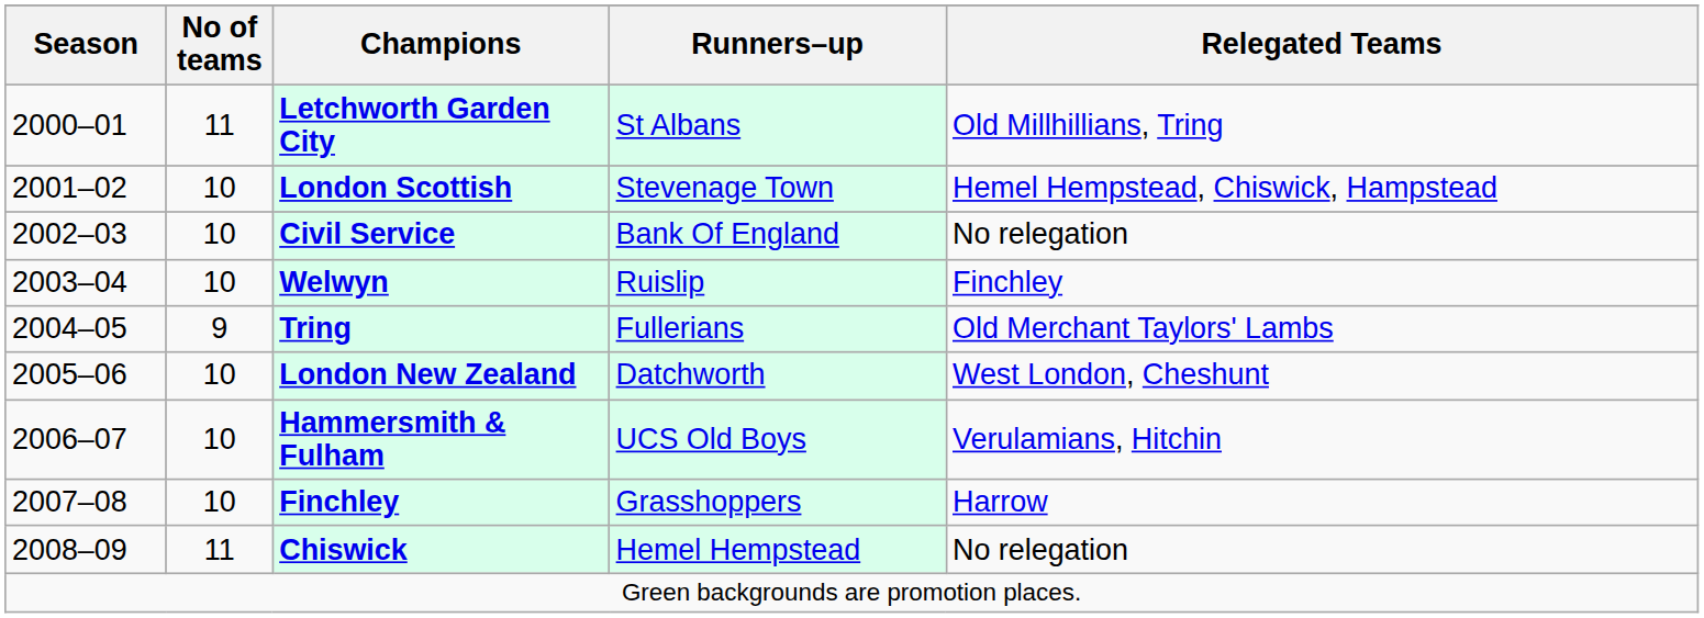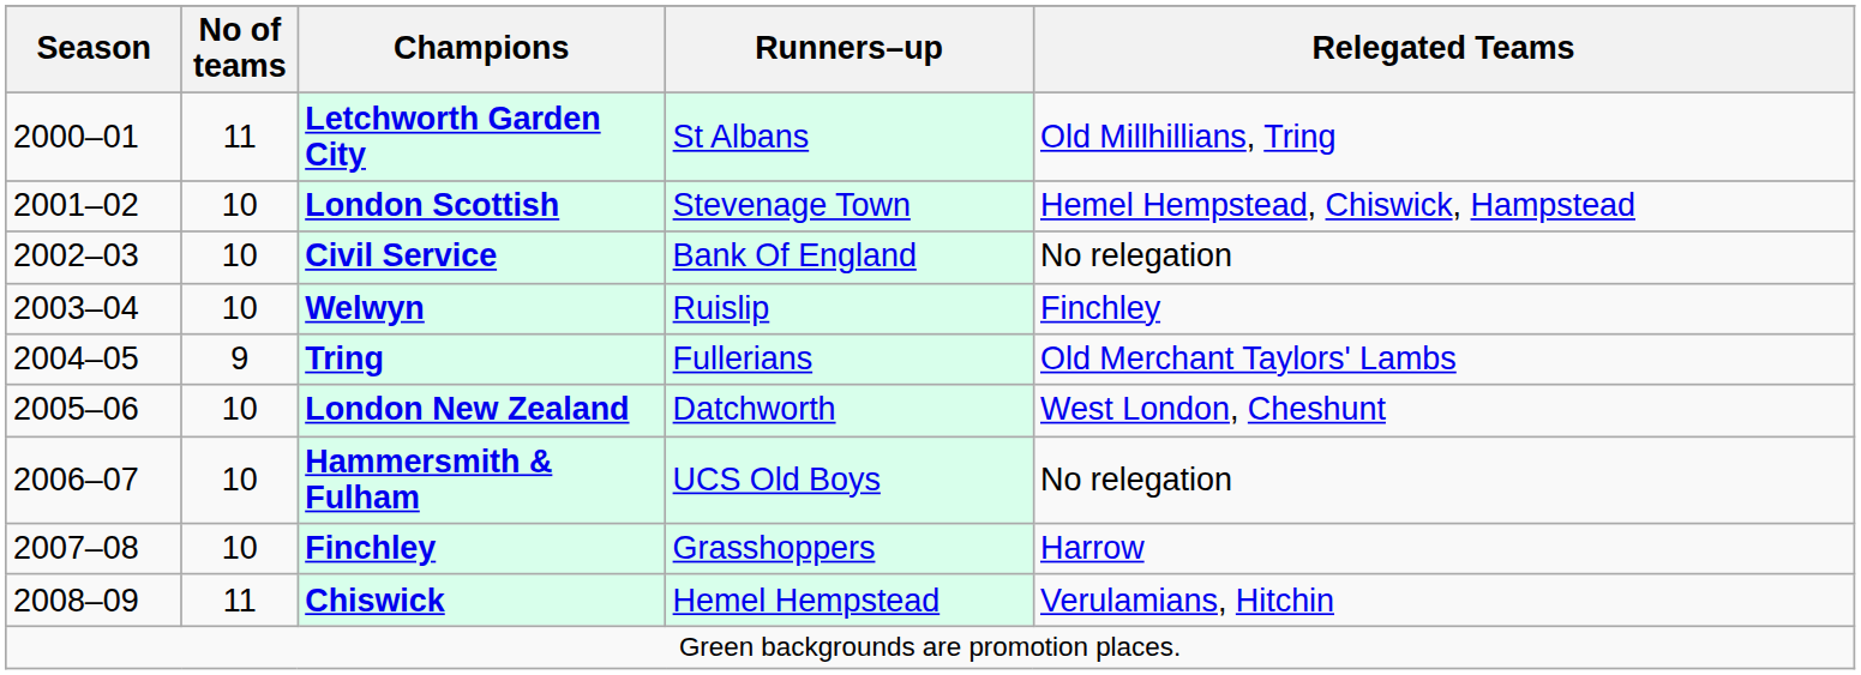 <table class="wikitable">
 <tr>
 </tr>
 <tr>
 <th style="width:80px;">Season</th>
 <th style="width:50px;">No of teams</th>
 <th style="width:175px;">Champions</th>
 <th style="width:175px;">Runners–up</th>
 <th style="width:400px;">Relegated Teams</th>
 </tr>
 <tr>
 <td>2000–01</td>
 <td style="text-align: center;">11</td>
 <td style="background:#d8ffeb;"><strong><a href='#'>Letchworth Garden City</a></strong></td>
 <td style="background:#d8ffeb;"><a href='#'>St Albans</a></td>
 <td><a href='#'>Old Millhillians</a>, <a href='#'>Tring</a></td>
 </tr>
 <tr>
 <td>2001–02</td>
 <td style="text-align: center;">10</td>
 <td style="background:#d8ffeb;"><strong><a href='#'>London Scottish</a></strong></td>
 <td style="background:#d8ffeb;"><a href='#'>Stevenage Town</a></td>
 <td><a href='#'>Hemel Hempstead</a>, <a href='#'>Chiswick</a>, <a href='#'>Hampstead</a></td>
 </tr>
 <tr>
 <td>2002–03</td>
 <td style="text-align: center;">10</td>
 <td style="background:#d8ffeb;"><strong><a href='#'>Civil Service</a></strong></td>
 <td style="background:#d8ffeb;"><a href='#'>Bank Of England</a></td>
 <td>No relegation</td>
 </tr>
 <tr>
 <td>2003–04</td>
 <td style="text-align: center;">10</td>
 <td style="background:#d8ffeb;"><strong><a href='#'>Welwyn</a></strong></td>
 <td style="background:#d8ffeb;"><a href='#'>Ruislip</a></td>
 <td><a href='#'>Finchley</a></td>
 </tr>
 <tr>
 <td>2004–05</td>
 <td style="text-align: center;">9</td>
 <td style="background:#d8ffeb;"><strong><a href='#'>Tring</a></strong></td>
 <td style="background:#d8ffeb;"><a href='#'>Fullerians</a></td>
 <td><a href='#'>Old Merchant Taylors' Lambs</a></td>
 </tr>
 <tr>
 <td>2005–06</td>
 <td style="text-align: center;">10</td>
 <td style="background:#d8ffeb;"><strong><a href='#'>London New Zealand</a></strong></td>
 <td style="background:#d8ffeb;"><a href='#'>Datchworth</a></td>
 <td><a href='#'>West London</a>, <a href='#'>Cheshunt</a></td>
 </tr>
 <tr>
 <td>2006–07</td>
 <td style="text-align: center;">10</td>
 <td style="background:#d8ffeb;"><strong><a href='#'>Hammersmith & Fulham</a></strong></td>
 <td style="background:#d8ffeb;"><a href='#'>UCS Old Boys</a></td>
-<td><a href='#'>Verulamians</a>, <a href='#'>Hitchin</a></td>
+<td>No relegation</td>
 </tr>
 <tr>
 <td>2007–08</td>
 <td style="text-align: center;">10</td>
 <td style="background:#d8ffeb;"><strong><a href='#'>Finchley</a></strong></td>
 <td style="background:#d8ffeb;"><a href='#'>Grasshoppers</a></td>
 <td><a href='#'>Harrow</a></td>
 </tr>
 <tr>
 <td>2008–09</td>
 <td style="text-align: center;">11</td>
 <td style="background:#d8ffeb;"><strong><a href='#'>Chiswick</a></strong></td>
 <td style="background:#d8ffeb;"><a href='#'>Hemel Hempstead</a></td>
-<td>No relegation</td>
+<td><a href='#'>Verulamians</a>, <a href='#'>Hitchin</a></td>
 </tr>
 <tr>
 <td colspan="15"  style="border:0; font-size:smaller; text-align:center;">Green backgrounds are promotion places.</td>
 </tr>
 </table>
